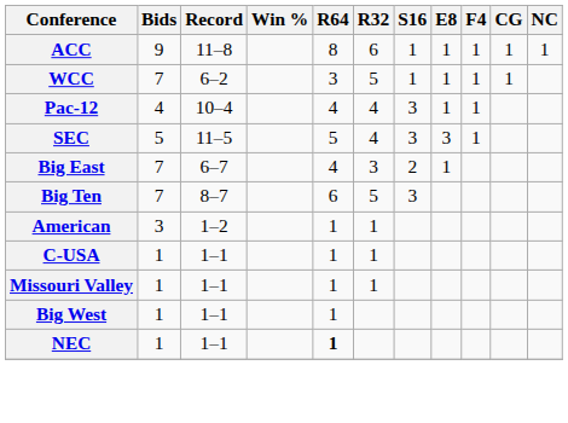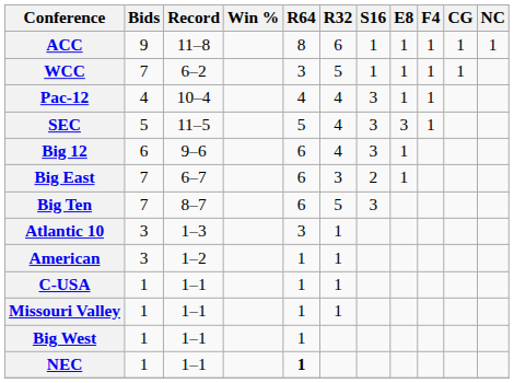 <table class="wikitable sortable plainrowheaders" style="text-align:center;">
 <tr>
 <th scope="col">Conference</th>
 <th scope="col">Bids</th>
 <th scope="col">Record</th>
 <th scope="col">Win %</th>
 <th scope="col">R64</th>
 <th scope="col">R32</th>
 <th scope="col">S16</th>
 <th scope="col">E8</th>
 <th scope="col">F4</th>
 <th scope="col">CG</th>
 <th scope="col">NC</th>
 </tr>
 <tr>
 <th scope="row"><a href='#'>ACC</a></th>
 <td>9</td>
 <td>11–8</td>
 <td></td>
 <td>8</td>
 <td>6</td>
 <td>1</td>
 <td>1</td>
 <td>1</td>
 <td>1</td>
 <td>1</td>
 </tr>
 <tr>
 <th scope="row"><a href='#'>WCC</a></th>
 <td>7</td>
 <td>6–2</td>
 <td></td>
 <td>3</td>
 <td>5</td>
 <td>1</td>
 <td>1</td>
 <td>1</td>
 <td>1</td>
 <td></td>
 </tr>
 <tr>
 <th scope="row"><a href='#'>Pac-12</a></th>
 <td>4</td>
 <td>10–4</td>
 <td></td>
 <td>4</td>
 <td>4</td>
 <td>3</td>
 <td>1</td>
 <td>1</td>
 <td></td>
 <td></td>
 </tr>
 <tr>
 <th scope="row"><a href='#'>SEC</a></th>
 <td>5</td>
 <td>11–5</td>
 <td></td>
 <td>5</td>
 <td>4</td>
 <td>3</td>
 <td>3</td>
 <td>1</td>
 <td></td>
 <td></td>
 </tr>
 <tr>
+<th scope="row"><a href='#'>Big 12</a></th>
+<td>6</td>
+<td>9–6</td>
+<td></td>
+<td>6</td>
+<td>4</td>
+<td>3</td>
+<td>1</td>
+<td></td>
+<td></td>
+<td></td>
+</tr>
+<tr>
 <th scope="row"><a href='#'>Big East</a></th>
 <td>7</td>
 <td>6–7</td>
 <td></td>
-<td>4</td>
+<td>6</td>
 <td>3</td>
 <td>2</td>
 <td>1</td>
 <td></td>
 <td></td>
 <td></td>
 </tr>
 <tr>
 <th scope="row"><a href='#'>Big Ten</a></th>
 <td>7</td>
 <td>8–7</td>
 <td></td>
 <td>6</td>
 <td>5</td>
 <td>3</td>
+<td></td>
+<td></td>
+<td></td>
+<td></td>
+</tr>
+<tr>
+<th scope="row"><a href='#'>Atlantic 10</a></th>
+<td>3</td>
+<td>1–3</td>
+<td></td>
+<td>3</td>
+<td>1</td>
+<td></td>
 <td></td>
 <td></td>
 <td></td>
 <td></td>
 </tr>
 <tr>
 <th scope="row"><a href='#'>American</a></th>
 <td>3</td>
 <td>1–2</td>
 <td></td>
 <td>1</td>
 <td>1</td>
 <td></td>
 <td></td>
 <td></td>
 <td></td>
 <td></td>
 </tr>
 <tr>
 <th scope="row"><a href='#'>C-USA</a></th>
 <td>1</td>
 <td>1–1</td>
 <td></td>
 <td>1</td>
 <td>1</td>
 <td></td>
 <td></td>
 <td></td>
 <td></td>
 <td></td>
 </tr>
 <tr>
 <th scope="row"><a href='#'>Missouri Valley</a></th>
 <td>1</td>
 <td>1–1</td>
 <td></td>
 <td>1</td>
 <td>1</td>
 <td></td>
 <td></td>
 <td></td>
 <td></td>
 <td></td>
 </tr>
 <tr>
 <th scope="row"><a href='#'>Big West</a></th>
 <td>1</td>
 <td>1–1</td>
 <td></td>
 <td>1</td>
 <td></td>
 <td></td>
 <td></td>
 <td></td>
 <td></td>
 <td></td>
 </tr>
 <tr>
 <th scope="row"><a href='#'>NEC</a></th>
 <td>1</td>
 <td>1–1</td>
 <td></td>
 <td><strong>1</strong></td>
 <td></td>
 <td></td>
 <td></td>
 <td></td>
 <td></td>
 <td></td>
 </tr>
 <tr>
 </tr>
 </table>
